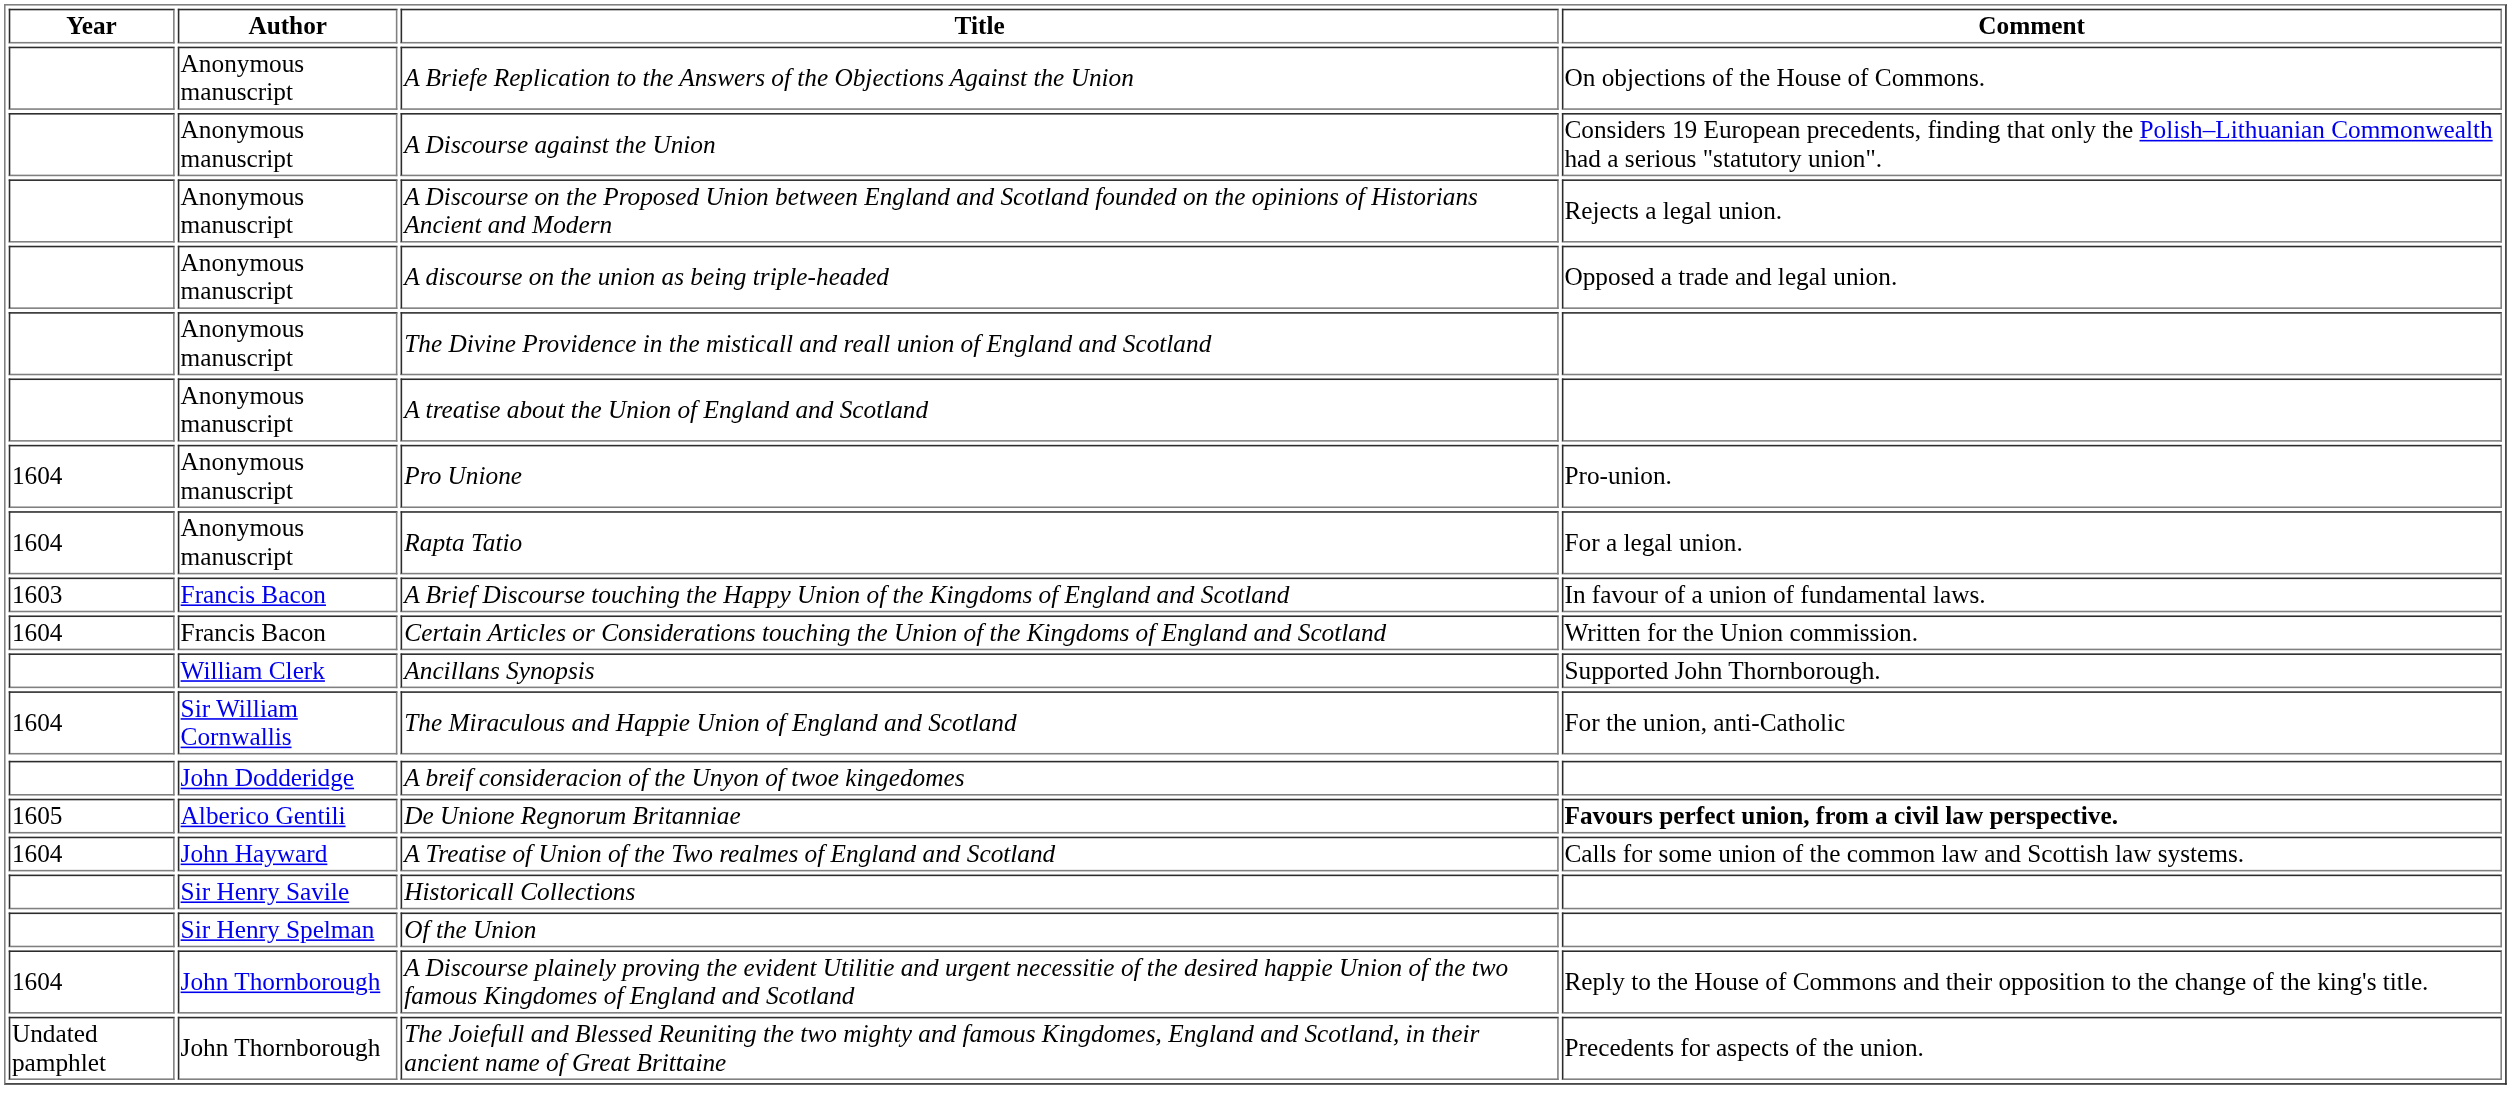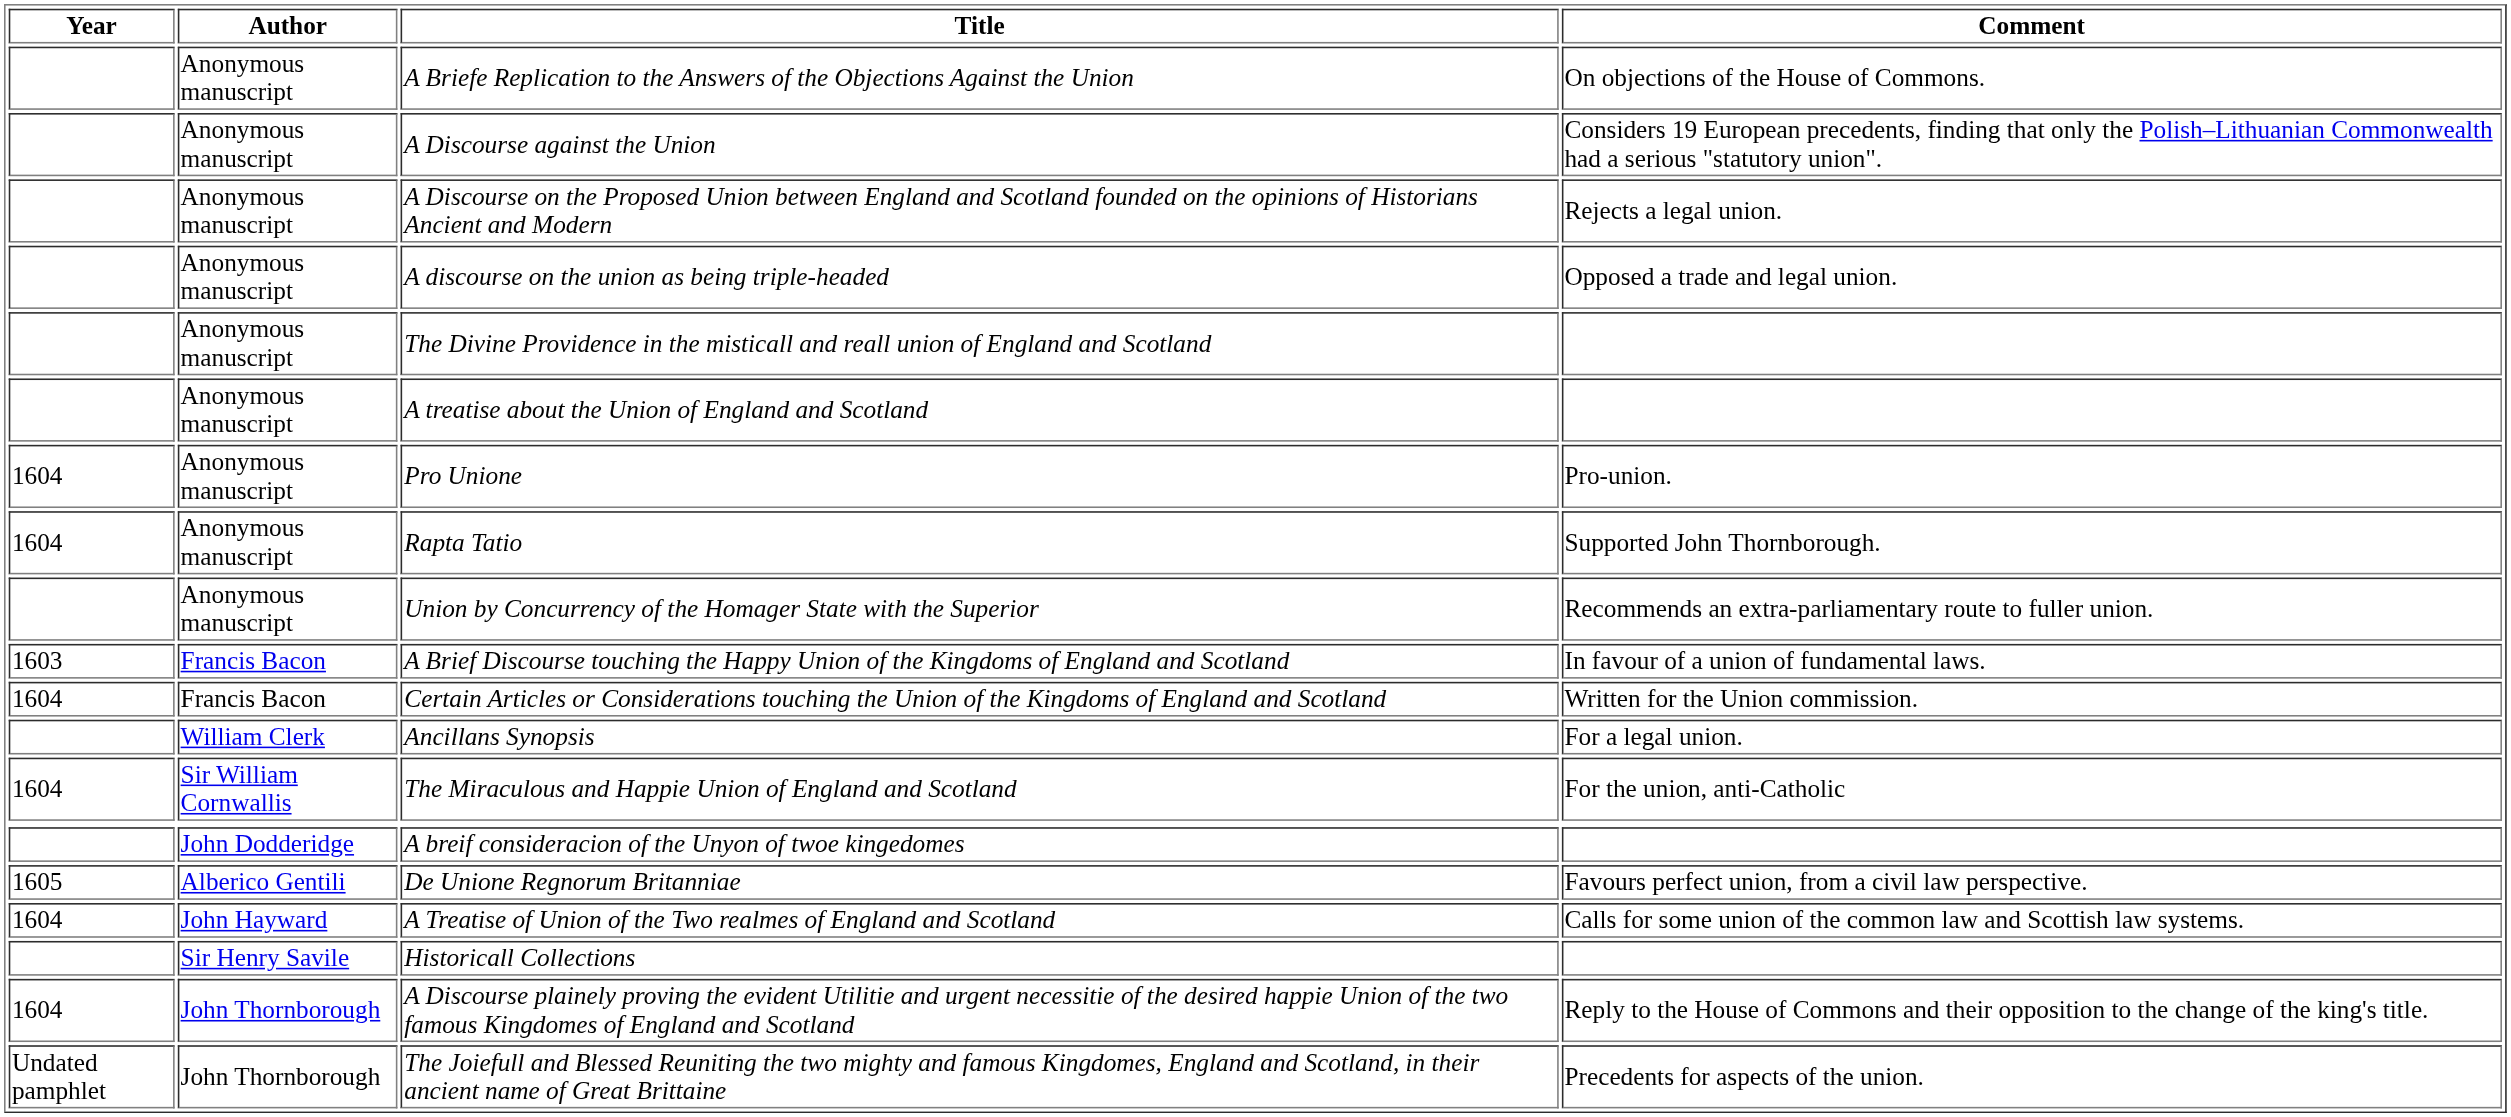 <table border=1>
 <tr>
 <th>Year</th>
 <th>Author</th>
 <th>Title</th>
 <th>Comment</th>
 </tr>
 <tr>
 <td></td>
 <td>Anonymous manuscript</td>
 <td><em>A Briefe Replication to the Answers of the Objections Against the Union</em></td>
 <td>On objections of the House of Commons.</td>
 </tr>
 <tr>
 <td></td>
 <td>Anonymous manuscript</td>
 <td><em>A Discourse against the Union</em></td>
 <td>Considers 19 European precedents, finding that only the <a href='#'>Polish–Lithuanian Commonwealth</a> had a serious "statutory union".</td>
 </tr>
 <tr>
 <td></td>
 <td>Anonymous manuscript</td>
 <td><em>A Discourse on the Proposed Union between England and Scotland founded on the opinions of Historians Ancient and Modern</em></td>
 <td>Rejects a legal union.</td>
 </tr>
 <tr>
 <td></td>
 <td>Anonymous manuscript</td>
 <td><em>A discourse on the union as being triple-headed</em></td>
 <td>Opposed a trade and legal union.</td>
 </tr>
 <tr>
 <td></td>
 <td>Anonymous manuscript</td>
 <td><em>The Divine Providence in the misticall and reall union of England and Scotland</em></td>
 <td></td>
 </tr>
 <tr>
 <td></td>
 <td>Anonymous manuscript</td>
 <td><em>A treatise about the Union of England and Scotland</em></td>
 <td></td>
 </tr>
 <tr>
 <td>1604</td>
 <td>Anonymous manuscript</td>
 <td><em>Pro Unione</em></td>
 <td>Pro-union.</td>
 </tr>
 <tr>
 <td>1604</td>
 <td>Anonymous manuscript</td>
 <td><em>Rapta Tatio</em></td>
-<td>For a legal union.</td>
+<td>Supported John Thornborough.</td>
+</tr>
+<tr>
+<td></td>
+<td>Anonymous manuscript</td>
+<td><em>Union by Concurrency of the Homager State with the Superior</em></td>
+<td>Recommends an extra-parliamentary route to fuller union.</td>
 </tr>
 <tr>
 <td>1603</td>
 <td><a href='#'>Francis Bacon</a></td>
 <td><em>A Brief Discourse touching the Happy Union of the Kingdoms of England and Scotland</em></td>
 <td>In favour of a union of fundamental laws.</td>
 </tr>
 <tr>
 <td>1604</td>
 <td>Francis Bacon</td>
 <td><em>Certain Articles or Considerations touching the Union of the Kingdoms of England and Scotland</em></td>
 <td>Written for the Union commission.</td>
 </tr>
 <tr>
 <td></td>
 <td><a href='#'>William Clerk</a></td>
 <td><em>Ancillans Synopsis</em></td>
-<td>Supported John Thornborough.</td>
+<td>For a legal union.</td>
 </tr>
 <tr>
 <td>1604</td>
 <td><a href='#'>Sir William Cornwallis</a></td>
 <td><em>The Miraculous and Happie Union of England and Scotland</em></td>
 <td>For the union, anti-Catholic</td>
 </tr>
 <tr>
 </tr>
 <tr>
 <td></td>
 <td><a href='#'>John Dodderidge</a></td>
 <td><em>A breif  consideracion of the Unyon of twoe kingedomes</em></td>
 <td></td>
 </tr>
 <tr>
 <td>1605</td>
 <td><a href='#'>Alberico Gentili</a></td>
 <td><em>De Unione Regnorum Britanniae</em></td>
-<td><strong>Favours perfect union, from a civil law perspective.</strong></td>
+<td>Favours perfect union, from a civil law perspective.</td>
 </tr>
 <tr>
 <td>1604</td>
 <td><a href='#'>John Hayward</a></td>
 <td><em>A Treatise of Union of the Two realmes of England and Scotland</em></td>
 <td>Calls for some union of the common law and Scottish law systems.</td>
 </tr>
 <tr>
 <td></td>
 <td><a href='#'>Sir Henry Savile</a></td>
 <td><em>Historicall Collections</em></td>
-<td></td>
-</tr>
-<tr>
-<td></td>
-<td><a href='#'>Sir Henry Spelman</a></td>
-<td><em>Of the Union</em></td>
 <td></td>
 </tr>
 <tr>
 <td>1604</td>
 <td><a href='#'>John Thornborough</a></td>
 <td><em>A Discourse plainely proving the evident Utilitie and urgent necessitie of the desired happie Union of the two famous Kingdomes of England and Scotland</em></td>
 <td>Reply to the House of Commons and their opposition to the change of the king's title.</td>
 </tr>
 <tr>
 <td>Undated pamphlet</td>
 <td>John Thornborough</td>
 <td><em>The Joiefull and Blessed Reuniting the two mighty and famous Kingdomes, England and Scotland, in their ancient name of Great Brittaine</em></td>
 <td>Precedents for aspects of the union.</td>
 </tr>
 </table>
